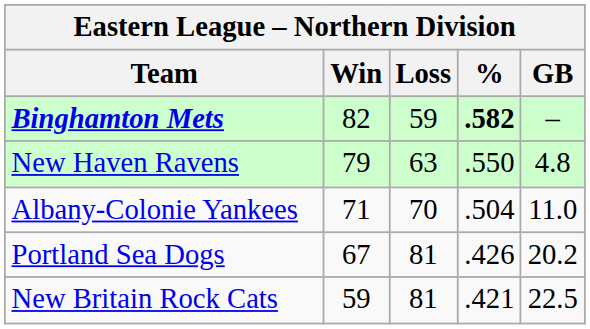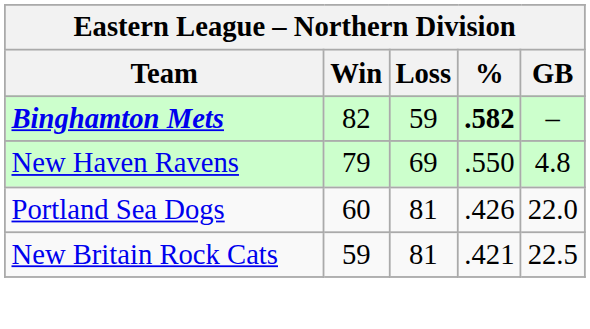 <table class="wikitable">
 <tr>
 <th colspan="5">Eastern League – Northern Division</th>
 </tr>
 <tr>
 <th width="55%">Team</th>
 <th>Win</th>
 <th>Loss</th>
 <th>%</th>
 <th>GB</th>
 </tr>
 <tr align=center bgcolor="#CCFFCC">
 <td align=left><strong><em><a href='#'>Binghamton Mets</a></em></strong></td>
 <td>82</td>
 <td>59</td>
 <td><strong>.582</strong></td>
 <td>–</td>
 </tr>
 <tr align=center bgcolor="#CCFFCC">
 <td align=left><a href='#'>New Haven Ravens</a></td>
 <td>79</td>
-<td>63</td>
+<td>69</td>
 <td>.550</td>
 <td>4.8</td>
 </tr>
 <tr align=center>
-<td align=left><a href='#'>Albany-Colonie Yankees</a></td>
-<td>71</td>
-<td>70</td>
-<td>.504</td>
-<td>11.0</td>
-</tr>
-<tr align=center>
 <td align=left><a href='#'>Portland Sea Dogs</a></td>
-<td>67</td>
+<td>60</td>
 <td>81</td>
 <td>.426</td>
-<td>20.2</td>
+<td>22.0</td>
 </tr>
 <tr align=center>
 <td align=left><a href='#'>New Britain Rock Cats</a></td>
 <td>59</td>
 <td>81</td>
 <td>.421</td>
 <td>22.5</td>
 </tr>
 </table>
